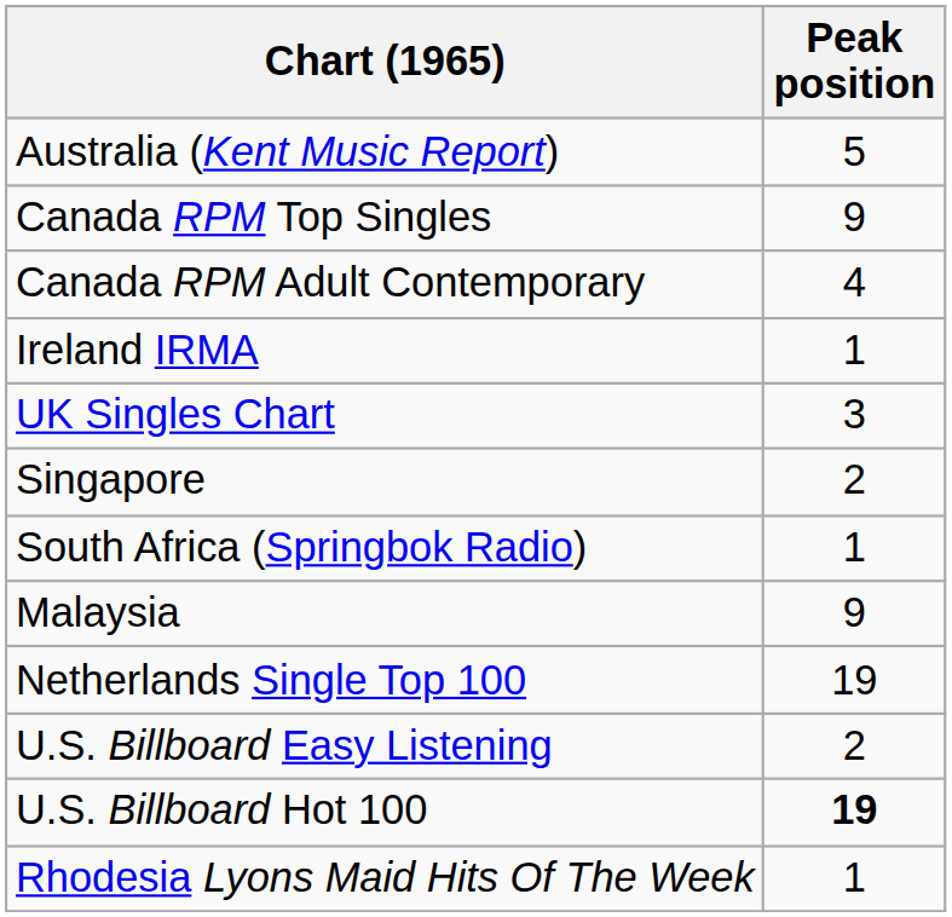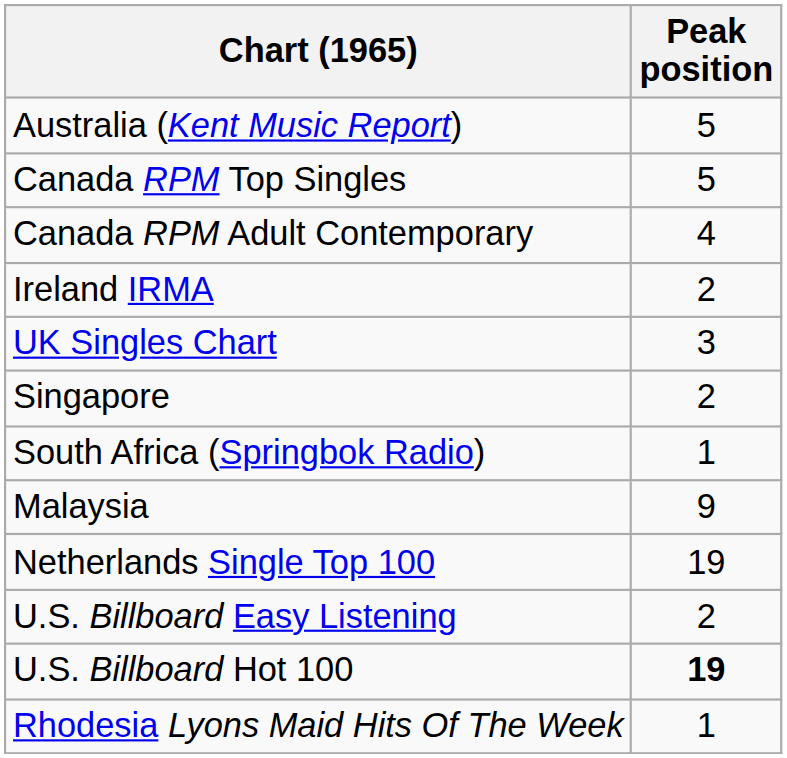 <table class="wikitable sortable">
 <tr>
 <th align="left">Chart (1965)</th>
 <th align="center">Peak<br>position</th>
 </tr>
 <tr>
 <td>Australia (<em><a href='#'>Kent Music Report</a></em>)</td>
 <td style="text-align:center;">5</td>
 </tr>
 <tr>
 <td>Canada <em><a href='#'>RPM</a></em> Top Singles</td>
-<td style="text-align:center;">9</td>
+<td style="text-align:center;">5</td>
 </tr>
 <tr>
 <td>Canada <em>RPM</em> Adult Contemporary</td>
 <td style="text-align:center;">4</td>
 </tr>
 <tr>
 <td>Ireland <a href='#'>IRMA</a></td>
-<td style="text-align:center;">1</td>
+<td style="text-align:center;">2</td>
 </tr>
 <tr>
 <td><a href='#'>UK Singles Chart</a></td>
 <td style="text-align:center;">3</td>
 </tr>
 <tr>
 <td>Singapore </td>
 <td style="text-align:center;">2</td>
 </tr>
 <tr>
 <td>South Africa (<a href='#'>Springbok Radio</a>)</td>
 <td align="center">1</td>
 </tr>
 <tr>
 <td>Malaysia </td>
 <td style="text-align:center;">9</td>
 </tr>
 <tr>
 <td>Netherlands <a href='#'>Single Top 100</a></td>
 <td style="text-align:center;">19</td>
 </tr>
 <tr>
 <td align="left">U.S. <em>Billboard</em> <a href='#'>Easy Listening</a></td>
 <td style="text-align:center;">2</td>
 </tr>
 <tr>
 <td align="left">U.S. <em>Billboard</em> Hot 100</td>
 <td align="center"><strong>19</strong></td>
 </tr>
 <tr>
 <td><a href='#'>Rhodesia</a> <em>Lyons Maid Hits Of The Week</em> </td>
 <td align="center">1</td>
 </tr>
 </table>
